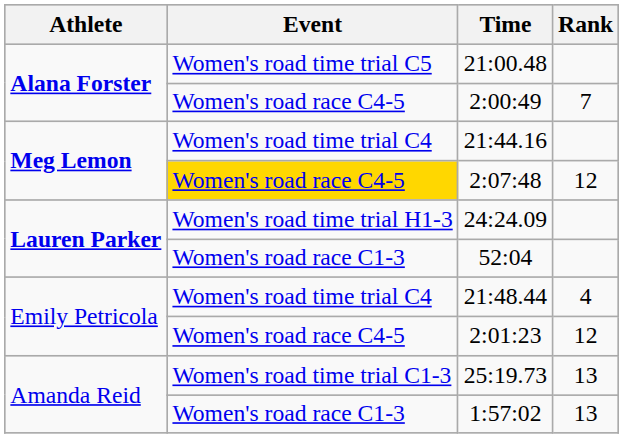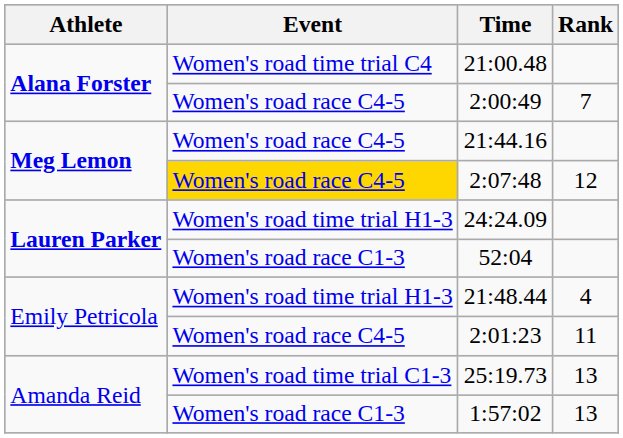 <table class=wikitable style="font-size:90%">
 <tr>
 <th>Athlete</th>
 <th>Event</th>
 <th>Time</th>
 <th>Rank</th>
 </tr>
 <tr align=center>
 <td align=left rowspan="2"><strong><a href='#'>Alana Forster</a></strong></td>
-<td align=left><a href='#'>Women's road time trial C5</a></td>
+<td align=left><a href='#'>Women's road time trial C4</a></td>
 <td>21:00.48</td>
 <td></td>
 </tr>
 <tr align=center>
 <td align=left><a href='#'>Women's road race C4-5</a></td>
 <td>2:00:49</td>
 <td>7</td>
 </tr>
 <tr align=center>
 <td align=left rowspan="2"><strong><a href='#'>Meg Lemon</a></strong></td>
-<td align=left><a href='#'>Women's road time trial C4</a></td>
+<td align=left><a href='#'>Women's road race C4-5</a></td>
 <td>21:44.16</td>
 <td></td>
 </tr>
 <tr align=center>
 <td align=left style="background: gold;"><a href='#'>Women's road race C4-5</a></td>
 <td>2:07:48</td>
 <td>12</td>
 </tr>
 <tr align=center>
 <td align=left rowspan="2"><strong><a href='#'>Lauren Parker</a></strong></td>
 <td align=left><a href='#'>Women's road time trial H1-3</a></td>
 <td>24:24.09</td>
 <td></td>
 </tr>
 <tr align=center>
 <td align=left><a href='#'>Women's road race C1-3</a></td>
 <td>52:04</td>
 <td></td>
 </tr>
 <tr align=center>
 <td align=left rowspan="2"><a href='#'>Emily Petricola</a></td>
-<td align=left><a href='#'>Women's road time trial C4</a></td>
+<td align=left><a href='#'>Women's road time trial H1-3</a></td>
 <td>21:48.44</td>
 <td>4</td>
 </tr>
 <tr align=center>
 <td align=left><a href='#'>Women's road race C4-5</a></td>
 <td>2:01:23</td>
-<td>12</td>
+<td>11</td>
 </tr>
 <tr align=center>
 <td align=left rowspan="2"><a href='#'>Amanda Reid</a></td>
 <td align=left><a href='#'>Women's road time trial C1-3</a></td>
 <td>25:19.73</td>
 <td>13</td>
 </tr>
 <tr align=center>
 <td align=left><a href='#'>Women's road race C1-3</a></td>
 <td>1:57:02</td>
 <td>13</td>
 </tr>
 </table>
